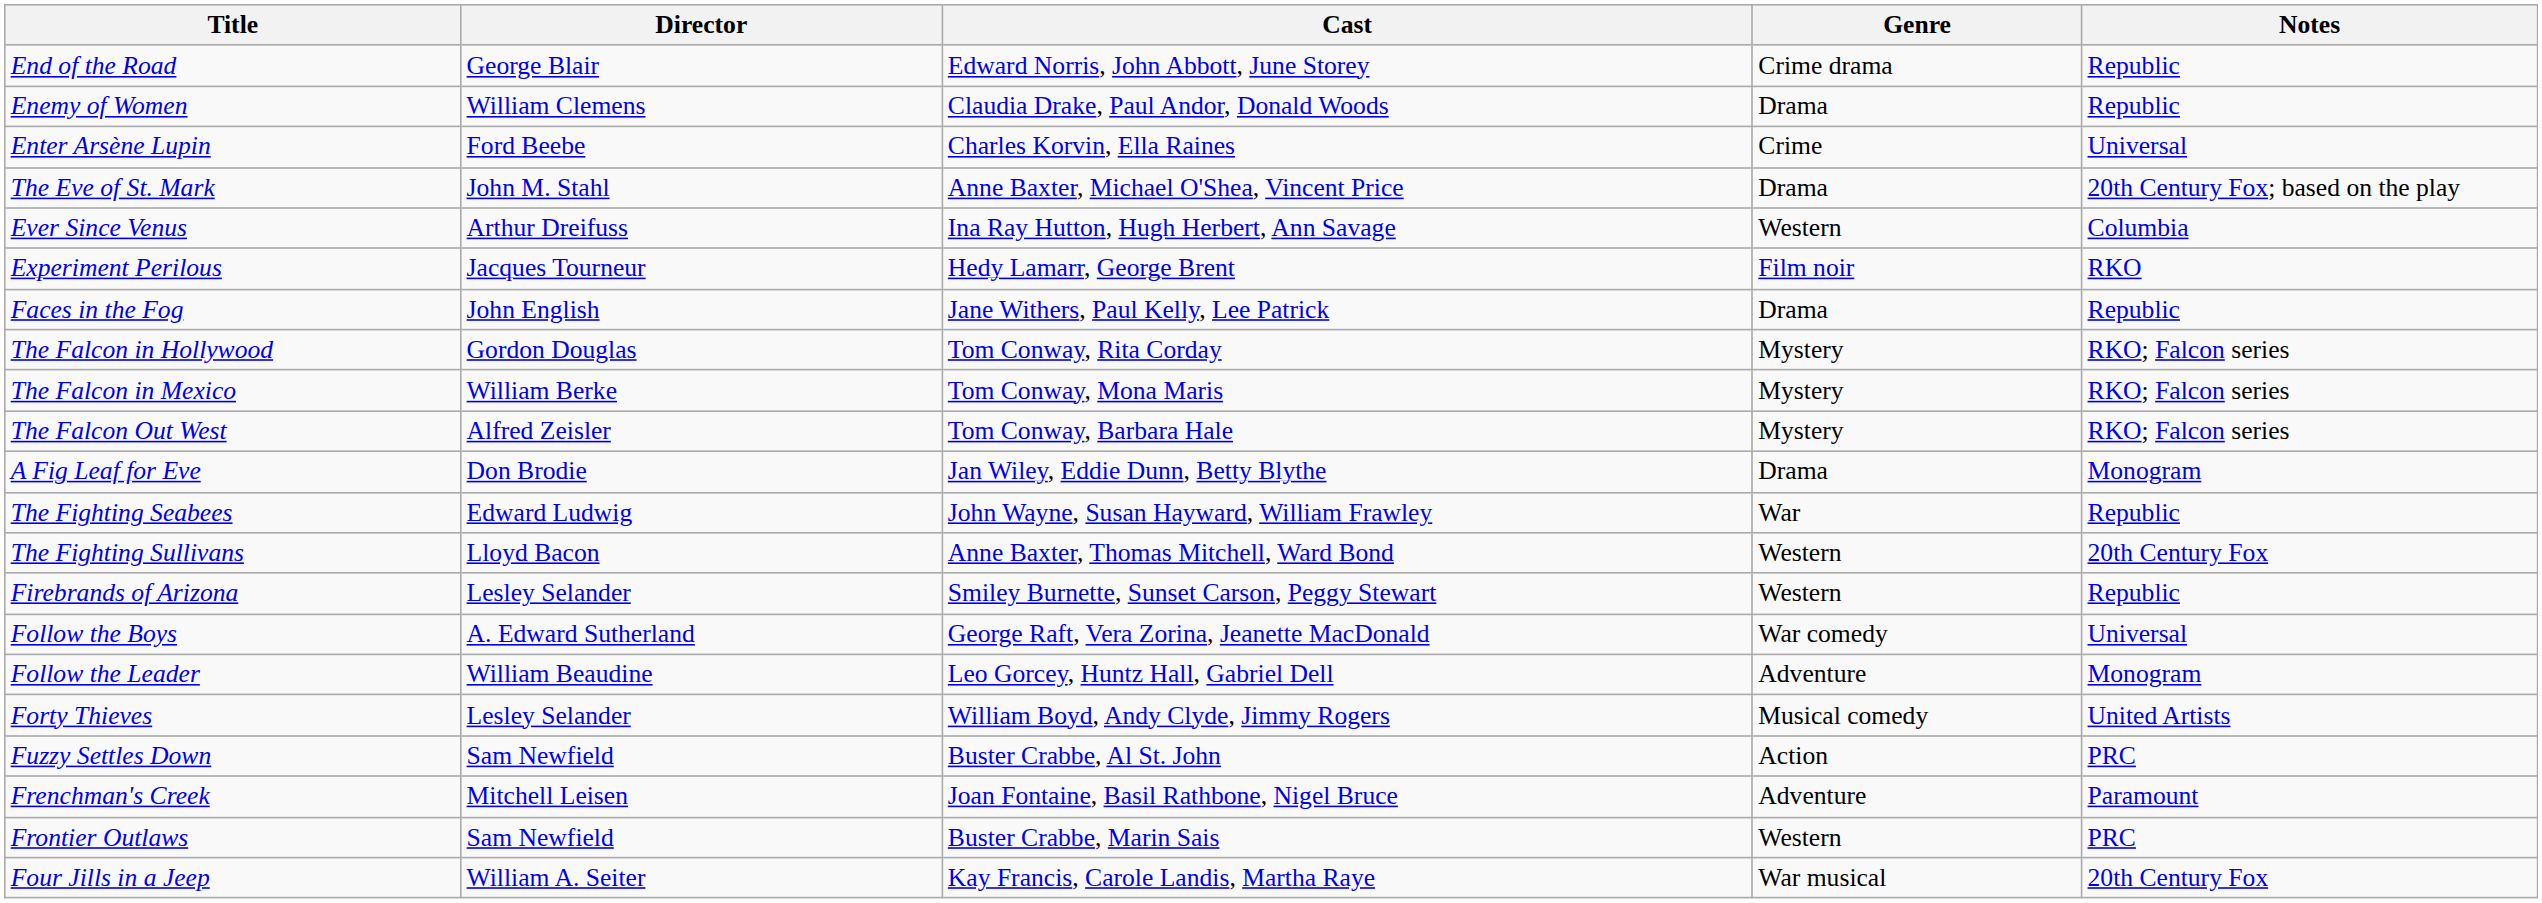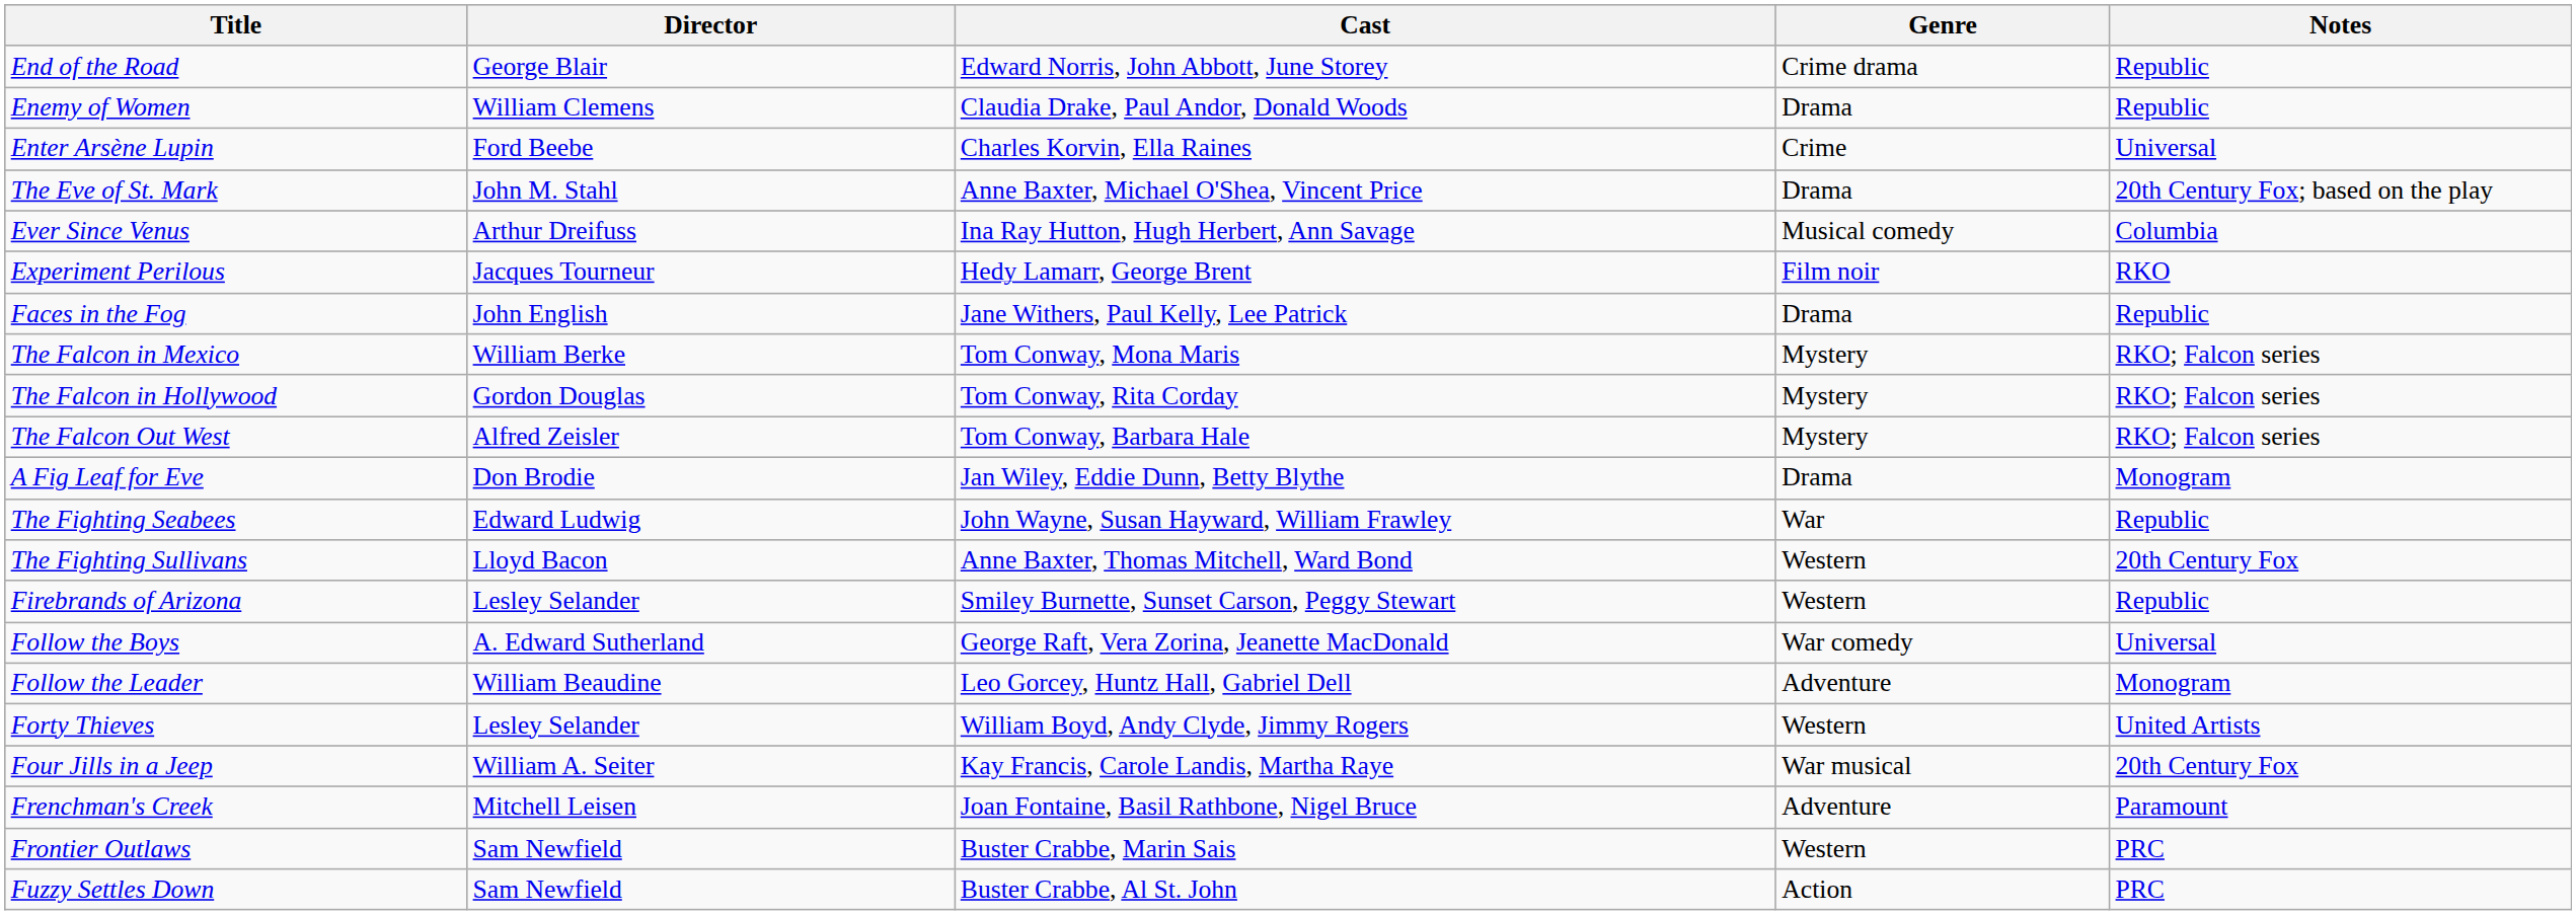 <table class="wikitable" style="width:100%;">
 <tr>
 <th style="width:18%;">Title</th>
 <th style="width:19%;">Director</th>
 <th style="width:32%;">Cast</th>
 <th style="width:13%;">Genre</th>
 <th style="width:18%;">Notes</th>
 </tr>
 <tr>
 <td><em><a href='#'>End of the Road</a></em></td>
 <td><a href='#'>George Blair</a></td>
 <td><a href='#'>Edward Norris</a>, <a href='#'>John Abbott</a>, <a href='#'>June Storey</a></td>
 <td>Crime drama</td>
 <td><a href='#'>Republic</a></td>
 </tr>
 <tr>
 <td><em><a href='#'>Enemy of Women</a></em></td>
 <td><a href='#'>William Clemens</a></td>
 <td><a href='#'>Claudia Drake</a>, <a href='#'>Paul Andor</a>, <a href='#'>Donald Woods</a></td>
 <td>Drama</td>
 <td><a href='#'>Republic</a></td>
 </tr>
 <tr>
 <td><em><a href='#'>Enter Arsène Lupin</a></em></td>
 <td><a href='#'>Ford Beebe</a></td>
 <td><a href='#'>Charles Korvin</a>, <a href='#'>Ella Raines</a></td>
 <td>Crime</td>
 <td><a href='#'>Universal</a></td>
 </tr>
 <tr>
 <td><em><a href='#'>The Eve of St. Mark</a></em></td>
 <td><a href='#'>John M. Stahl</a></td>
 <td><a href='#'>Anne Baxter</a>, <a href='#'>Michael O'Shea</a>, <a href='#'>Vincent Price</a></td>
 <td>Drama</td>
 <td><a href='#'>20th Century Fox</a>; based on the play</td>
 </tr>
 <tr>
 <td><em><a href='#'>Ever Since Venus</a></em></td>
 <td><a href='#'>Arthur Dreifuss</a></td>
 <td><a href='#'>Ina Ray Hutton</a>, <a href='#'>Hugh Herbert</a>, <a href='#'>Ann Savage</a></td>
-<td>Western</td>
+<td>Musical comedy</td>
 <td><a href='#'>Columbia</a></td>
 </tr>
 <tr>
 <td><em><a href='#'>Experiment Perilous</a></em></td>
 <td><a href='#'>Jacques Tourneur</a></td>
 <td><a href='#'>Hedy Lamarr</a>, <a href='#'>George Brent</a></td>
 <td><a href='#'>Film noir</a></td>
 <td><a href='#'>RKO</a></td>
 </tr>
 <tr>
 <td><em><a href='#'>Faces in the Fog</a></em></td>
 <td><a href='#'>John English</a></td>
 <td><a href='#'>Jane Withers</a>, <a href='#'>Paul Kelly</a>, <a href='#'>Lee Patrick</a></td>
 <td>Drama</td>
 <td><a href='#'>Republic</a></td>
 </tr>
 <tr>
-<td><em><a href='#'>The Falcon in Hollywood</a></em></td>
-<td><a href='#'>Gordon Douglas</a></td>
-<td><a href='#'>Tom Conway</a>, <a href='#'>Rita Corday</a></td>
+<td><em><a href='#'>The Falcon in Mexico</a></em></td>
+<td><a href='#'>William Berke</a></td>
+<td><a href='#'>Tom Conway</a>, <a href='#'>Mona Maris</a></td>
 <td>Mystery</td>
 <td><a href='#'>RKO</a>; <a href='#'>Falcon</a> series</td>
 </tr>
 <tr>
-<td><em><a href='#'>The Falcon in Mexico</a></em></td>
-<td><a href='#'>William Berke</a></td>
-<td><a href='#'>Tom Conway</a>, <a href='#'>Mona Maris</a></td>
+<td><em><a href='#'>The Falcon in Hollywood</a></em></td>
+<td><a href='#'>Gordon Douglas</a></td>
+<td><a href='#'>Tom Conway</a>, <a href='#'>Rita Corday</a></td>
 <td>Mystery</td>
 <td><a href='#'>RKO</a>; <a href='#'>Falcon</a> series</td>
 </tr>
 <tr>
 <td><em><a href='#'>The Falcon Out West</a></em></td>
 <td><a href='#'>Alfred Zeisler</a></td>
 <td><a href='#'>Tom Conway</a>, <a href='#'>Barbara Hale</a></td>
 <td>Mystery</td>
 <td><a href='#'>RKO</a>; <a href='#'>Falcon</a> series</td>
 </tr>
 <tr>
 <td><em><a href='#'>A Fig Leaf for Eve</a></em></td>
 <td><a href='#'>Don Brodie</a></td>
 <td><a href='#'>Jan Wiley</a>, <a href='#'>Eddie Dunn</a>, <a href='#'>Betty Blythe</a></td>
 <td>Drama</td>
 <td><a href='#'>Monogram</a></td>
 </tr>
 <tr>
 <td><em><a href='#'>The Fighting Seabees</a></em></td>
 <td><a href='#'>Edward Ludwig</a></td>
 <td><a href='#'>John Wayne</a>, <a href='#'>Susan Hayward</a>, <a href='#'>William Frawley</a></td>
 <td>War</td>
 <td><a href='#'>Republic</a></td>
 </tr>
 <tr>
 <td><em><a href='#'>The Fighting Sullivans</a></em></td>
 <td><a href='#'>Lloyd Bacon</a></td>
 <td><a href='#'>Anne Baxter</a>, <a href='#'>Thomas Mitchell</a>, <a href='#'>Ward Bond</a></td>
 <td>Western</td>
 <td><a href='#'>20th Century Fox</a></td>
 </tr>
 <tr>
 <td><em><a href='#'>Firebrands of Arizona</a></em></td>
 <td><a href='#'>Lesley Selander</a></td>
 <td><a href='#'>Smiley Burnette</a>, <a href='#'>Sunset Carson</a>, <a href='#'>Peggy Stewart</a></td>
 <td>Western</td>
 <td><a href='#'>Republic</a></td>
 </tr>
 <tr>
 <td><em><a href='#'>Follow the Boys</a></em></td>
 <td><a href='#'>A. Edward Sutherland</a></td>
 <td><a href='#'>George Raft</a>, <a href='#'>Vera Zorina</a>, <a href='#'>Jeanette MacDonald</a></td>
 <td>War comedy</td>
 <td><a href='#'>Universal</a></td>
 </tr>
 <tr>
 <td><em><a href='#'>Follow the Leader</a></em></td>
 <td><a href='#'>William Beaudine</a></td>
 <td><a href='#'>Leo Gorcey</a>, <a href='#'>Huntz Hall</a>, <a href='#'>Gabriel Dell</a></td>
 <td>Adventure</td>
 <td><a href='#'>Monogram</a></td>
 </tr>
 <tr>
 <td><em><a href='#'>Forty Thieves</a></em></td>
 <td><a href='#'>Lesley Selander</a></td>
 <td><a href='#'>William Boyd</a>, <a href='#'>Andy Clyde</a>, <a href='#'>Jimmy Rogers</a></td>
-<td>Musical comedy</td>
+<td>Western</td>
 <td><a href='#'>United Artists</a></td>
 </tr>
 <tr>
-<td><em><a href='#'>Fuzzy Settles Down</a></em></td>
-<td><a href='#'>Sam Newfield</a></td>
-<td><a href='#'>Buster Crabbe</a>, <a href='#'>Al St. John</a></td>
-<td>Action</td>
-<td><a href='#'>PRC</a></td>
+<td><em><a href='#'>Four Jills in a Jeep</a></em></td>
+<td><a href='#'>William A. Seiter</a></td>
+<td><a href='#'>Kay Francis</a>, <a href='#'>Carole Landis</a>, <a href='#'>Martha Raye</a></td>
+<td>War musical</td>
+<td><a href='#'>20th Century Fox</a></td>
 </tr>
 <tr>
 <td><em><a href='#'>Frenchman's Creek</a></em></td>
 <td><a href='#'>Mitchell Leisen</a></td>
 <td><a href='#'>Joan Fontaine</a>, <a href='#'>Basil Rathbone</a>, <a href='#'>Nigel Bruce</a></td>
 <td>Adventure</td>
 <td><a href='#'>Paramount</a></td>
 </tr>
 <tr>
 <td><em><a href='#'>Frontier Outlaws</a></em></td>
 <td><a href='#'>Sam Newfield</a></td>
 <td><a href='#'>Buster Crabbe</a>, <a href='#'>Marin Sais</a></td>
 <td>Western</td>
 <td><a href='#'>PRC</a></td>
 </tr>
 <tr>
-<td><em><a href='#'>Four Jills in a Jeep</a></em></td>
-<td><a href='#'>William A. Seiter</a></td>
-<td><a href='#'>Kay Francis</a>, <a href='#'>Carole Landis</a>, <a href='#'>Martha Raye</a></td>
-<td>War musical</td>
-<td><a href='#'>20th Century Fox</a></td>
+<td><em><a href='#'>Fuzzy Settles Down</a></em></td>
+<td><a href='#'>Sam Newfield</a></td>
+<td><a href='#'>Buster Crabbe</a>, <a href='#'>Al St. John</a></td>
+<td>Action</td>
+<td><a href='#'>PRC</a></td>
 </tr>
 </table>
